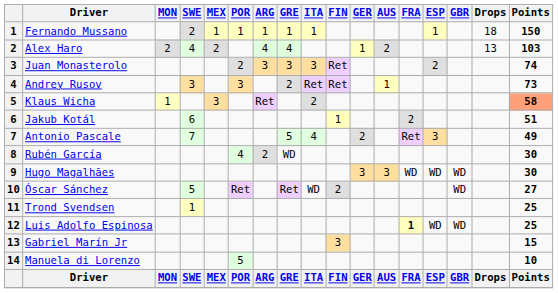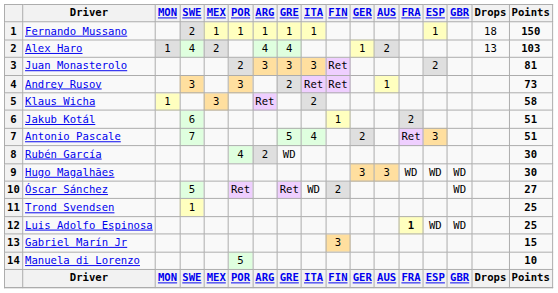 <table class="wikitable" style="font-size: 85%; text-align: center;">
 <tr valign="top">
 <th valign="middle"></th>
 <th valign="middle">Driver</th>
 <th><a href='#'>MON</a><br></th>
 <th><a href='#'>SWE</a><br></th>
 <th><a href='#'>MEX</a><br></th>
 <th><a href='#'>POR</a><br></th>
 <th><a href='#'>ARG</a><br></th>
 <th><a href='#'>GRE</a><br></th>
 <th><a href='#'>ITA</a><br></th>
 <th><a href='#'>FIN</a><br></th>
 <th><a href='#'>GER</a><br></th>
 <th><a href='#'>AUS</a><br></th>
 <th><a href='#'>FRA</a><br></th>
 <th><a href='#'>ESP</a><br></th>
 <th><a href='#'>GBR</a><br></th>
 <th valign="middle">Drops</th>
 <th valign="middle">Points</th>
 </tr>
 <tr>
 <th>1</th>
 <td align="left"> <a href='#'>Fernando Mussano</a></td>
 <td></td>
 <td style="background:#dfdfdf;">2</td>
 <td style="background:#ffffbf;">1</td>
 <td style="background:#ffffbf;">1</td>
 <td style="background:#ffffbf;">1</td>
 <td style="background:#ffffbf;">1</td>
 <td style="background:#ffffbf;">1</td>
 <td></td>
 <td></td>
 <td></td>
 <td></td>
 <td style="background:#ffffbf;">1</td>
 <td></td>
 <td>18</td>
 <td><strong>150</strong></td>
 </tr>
 <tr>
 <th>2</th>
 <td align="left"> <a href='#'>Alex Haro</a></td>
-<td style="background:#dfdfdf;">2</td>
+<td style="background:#dfdfdf;">1</td>
 <td style="background:#dfffdf;">4</td>
 <td style="background:#dfdfdf;">2</td>
 <td></td>
 <td style="background:#dfffdf;">4</td>
 <td style="background:#dfffdf;">4</td>
 <td></td>
 <td></td>
 <td style="background:#ffffbf;">1</td>
 <td style="background:#dfdfdf;">2</td>
 <td></td>
 <td></td>
 <td></td>
 <td>13</td>
 <td><strong>103</strong></td>
 </tr>
 <tr>
 <th>3</th>
 <td align="left"> <a href='#'>Juan Monasterolo</a></td>
 <td></td>
 <td></td>
 <td></td>
 <td style="background:#dfdfdf;">2</td>
 <td style="background:#ffdf9f;">3</td>
 <td style="background:#ffdf9f;">3</td>
 <td style="background:#ffdf9f;">3</td>
 <td style="background:#efcfff;">Ret</td>
 <td></td>
 <td></td>
 <td></td>
 <td style="background:#dfdfdf;">2</td>
 <td></td>
 <td></td>
-<td><strong>74</strong></td>
+<td><strong>81</strong></td>
 </tr>
 <tr>
 <th>4</th>
 <td align="left"> <a href='#'>Andrey Rusov</a></td>
 <td></td>
 <td style="background:#ffdf9f;">3</td>
 <td></td>
 <td style="background:#ffdf9f;">3</td>
 <td></td>
 <td style="background:#dfdfdf;">2</td>
 <td style="background:#efcfff;">Ret</td>
 <td style="background:#efcfff;">Ret</td>
 <td></td>
 <td style="background:#ffffbf;">1</td>
 <td></td>
 <td></td>
 <td></td>
 <td></td>
 <td><strong>73</strong></td>
 </tr>
 <tr>
 <th>5</th>
 <td align="left"> <a href='#'>Klaus Wicha</a></td>
 <td style="background:#ffffbf;">1</td>
 <td></td>
 <td style="background:#ffdf9f;">3</td>
 <td></td>
 <td style="background:#efcfff;">Ret</td>
 <td></td>
 <td style="background:#dfdfdf;">2</td>
 <td></td>
 <td></td>
 <td></td>
 <td></td>
 <td></td>
 <td></td>
 <td></td>
-<td style="background: lightsalmon;"><strong>58</strong></td>
+<td><strong>58</strong></td>
 </tr>
 <tr>
 <th>6</th>
 <td align="left"> <a href='#'>Jakub Kotál</a></td>
 <td></td>
 <td style="background:#dfffdf;">6</td>
 <td></td>
 <td></td>
 <td></td>
 <td></td>
 <td></td>
 <td style="background:#ffffbf;">1</td>
 <td></td>
 <td></td>
 <td style="background:#dfdfdf;">2</td>
 <td></td>
 <td></td>
 <td></td>
 <td><strong>51</strong></td>
 </tr>
 <tr>
 <th>7</th>
 <td align="left"> <a href='#'>Antonio Pascale</a></td>
 <td></td>
 <td style="background:#dfffdf;">7</td>
 <td></td>
 <td></td>
 <td></td>
 <td style="background:#dfffdf;">5</td>
 <td style="background:#dfffdf;">4</td>
 <td></td>
 <td style="background:#dfdfdf;">2</td>
 <td></td>
 <td style="background:#efcfff;">Ret</td>
 <td style="background:#ffdf9f;">3</td>
 <td></td>
 <td></td>
-<td><strong>49</strong></td>
+<td><strong>51</strong></td>
 </tr>
 <tr>
 <th>8</th>
 <td align="left"> <a href='#'>Rubén García</a></td>
 <td></td>
 <td></td>
 <td></td>
 <td style="background:#dfffdf;">4</td>
 <td style="background:#dfdfdf;">2</td>
 <td>WD</td>
 <td></td>
 <td></td>
 <td></td>
 <td></td>
 <td></td>
 <td></td>
 <td></td>
 <td></td>
 <td><strong>30</strong></td>
 </tr>
 <tr>
 <th>9</th>
 <td align="left"> <a href='#'>Hugo Magalhães</a></td>
 <td></td>
 <td></td>
 <td></td>
 <td></td>
 <td></td>
 <td></td>
 <td></td>
 <td></td>
 <td style="background:#ffdf9f;">3</td>
 <td style="background:#ffdf9f;">3</td>
 <td>WD</td>
 <td>WD</td>
 <td>WD</td>
 <td></td>
 <td><strong>30</strong></td>
 </tr>
 <tr>
 <th>10</th>
 <td align="left"> <a href='#'>Óscar Sánchez</a></td>
 <td></td>
 <td style="background:#dfffdf;">5</td>
 <td></td>
 <td style="background:#efcfff;">Ret</td>
 <td></td>
 <td style="background:#efcfff;">Ret</td>
 <td>WD</td>
 <td style="background:#dfdfdf;">2</td>
 <td></td>
 <td></td>
 <td></td>
 <td></td>
 <td>WD</td>
 <td></td>
 <td><strong>27</strong></td>
 </tr>
 <tr>
 <th>11</th>
 <td align="left"> <a href='#'>Trond Svendsen</a></td>
 <td></td>
 <td style="background:#ffffbf;">1</td>
 <td></td>
 <td></td>
 <td></td>
 <td></td>
 <td></td>
 <td></td>
 <td></td>
 <td></td>
 <td></td>
 <td></td>
 <td></td>
 <td></td>
 <td><strong>25</strong></td>
 </tr>
 <tr>
 <th>12</th>
 <td align="left"> <a href='#'>Luis Adolfo Espinosa</a></td>
 <td></td>
 <td></td>
 <td></td>
 <td></td>
 <td></td>
 <td></td>
 <td></td>
 <td></td>
 <td></td>
 <td></td>
 <td style="background:#ffffbf;"><strong>1</strong></td>
 <td>WD</td>
 <td>WD</td>
 <td></td>
 <td><strong>25</strong></td>
 </tr>
 <tr>
 <th>13</th>
 <td align="left"> <a href='#'>Gabriel Marín Jr</a></td>
 <td></td>
 <td></td>
 <td></td>
 <td></td>
 <td></td>
 <td></td>
 <td></td>
 <td style="background:#ffdf9f;">3</td>
 <td></td>
 <td></td>
 <td></td>
 <td></td>
 <td></td>
 <td></td>
 <td><strong>15</strong></td>
 </tr>
 <tr>
 <th>14</th>
 <td align="left"> <a href='#'>Manuela di Lorenzo</a></td>
 <td></td>
 <td></td>
 <td></td>
 <td style="background:#dfffdf;">5</td>
 <td></td>
 <td></td>
 <td></td>
 <td></td>
 <td></td>
 <td></td>
 <td></td>
 <td></td>
 <td></td>
 <td></td>
 <td><strong>10</strong></td>
 </tr>
 <tr valign="top">
 <th valign="middle"></th>
 <th valign="middle">Driver</th>
 <th><a href='#'>MON</a><br></th>
 <th><a href='#'>SWE</a><br></th>
 <th><a href='#'>MEX</a><br></th>
 <th><a href='#'>POR</a><br></th>
 <th><a href='#'>ARG</a><br></th>
 <th><a href='#'>GRE</a><br></th>
 <th><a href='#'>ITA</a><br></th>
 <th><a href='#'>FIN</a><br></th>
 <th><a href='#'>GER</a><br></th>
 <th><a href='#'>AUS</a><br></th>
 <th><a href='#'>FRA</a><br></th>
 <th><a href='#'>ESP</a><br></th>
 <th><a href='#'>GBR</a><br></th>
 <th valign="middle">Drops</th>
 <th valign="middle">Points</th>
 </tr>
 <tr>
 </tr>
 </table>
